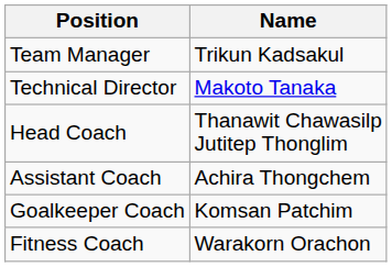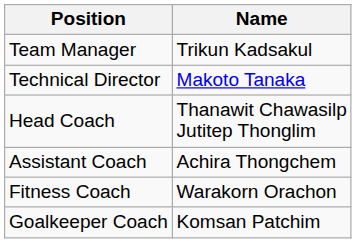 <table class="wikitable">
 <tr>
 <th>Position</th>
 <th>Name</th>
 </tr>
 <tr>
 <td>Team Manager</td>
 <td> Trikun Kadsakul</td>
 </tr>
 <tr>
 <td>Technical Director</td>
 <td> <a href='#'>Makoto Tanaka</a></td>
 </tr>
 <tr>
 <td>Head Coach</td>
 <td> Thanawit Chawasilp <br>  Jutitep Thonglim</td>
 </tr>
 <tr>
 <td>Assistant Coach</td>
 <td> Achira Thongchem</td>
 </tr>
 <tr>
+<td>Fitness Coach</td>
+<td> Warakorn Orachon</td>
+</tr>
+<tr>
 <td>Goalkeeper Coach</td>
 <td> Komsan Patchim</td>
 </tr>
-<tr>
-<td>Fitness Coach</td>
-<td> Warakorn Orachon</td>
-</tr>
 </table>
